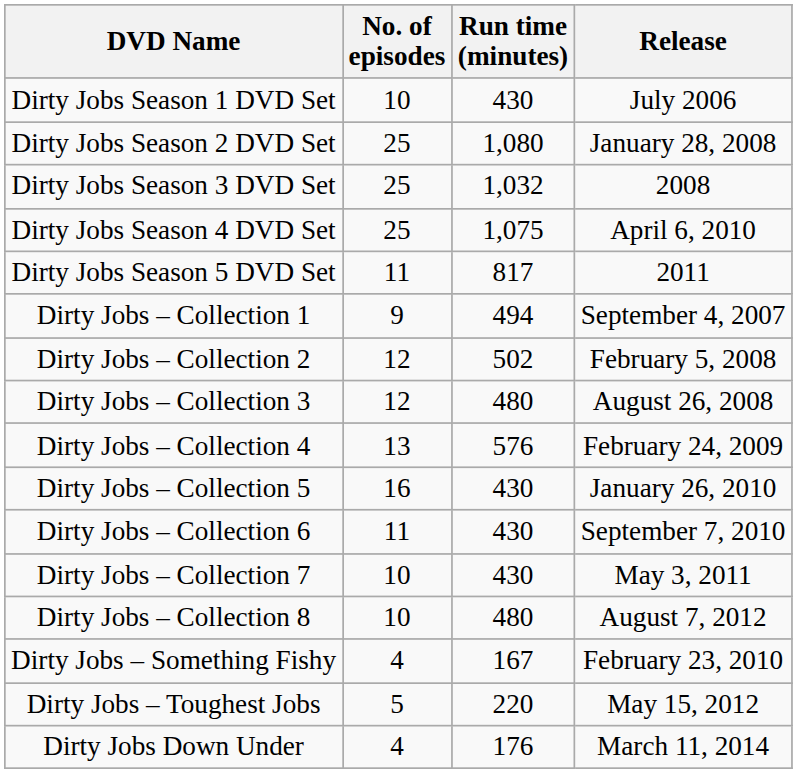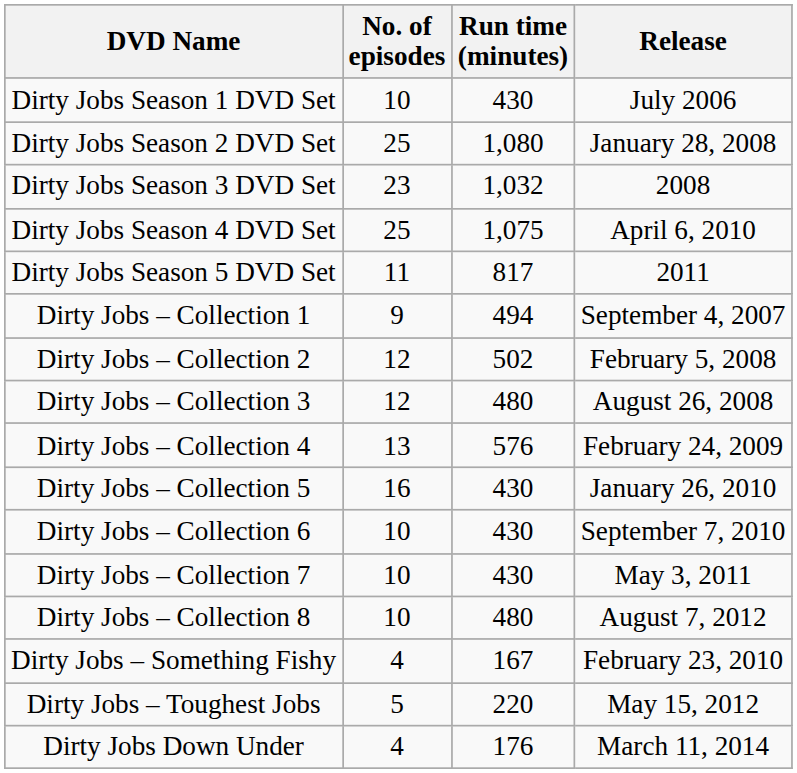 <table class="wikitable" style="text-align:center;">
 <tr>
 <th>DVD Name</th>
 <th>No. of<br>episodes</th>
 <th>Run time<br>(minutes)</th>
 <th>Release</th>
 </tr>
 <tr>
 <td>Dirty Jobs Season 1 DVD Set</td>
 <td>10</td>
 <td>430</td>
 <td>July 2006</td>
 </tr>
 <tr>
 <td>Dirty Jobs Season 2 DVD Set</td>
 <td>25</td>
 <td>1,080</td>
 <td>January 28, 2008</td>
 </tr>
 <tr>
 <td>Dirty Jobs Season 3 DVD Set</td>
-<td>25</td>
+<td>23</td>
 <td>1,032</td>
 <td>2008</td>
 </tr>
 <tr>
 <td>Dirty Jobs Season 4 DVD Set</td>
 <td>25</td>
 <td>1,075</td>
 <td>April 6, 2010</td>
 </tr>
 <tr>
 <td>Dirty Jobs Season 5 DVD Set</td>
 <td>11</td>
 <td>817</td>
 <td>2011</td>
 </tr>
 <tr>
 <td>Dirty Jobs – Collection 1</td>
 <td>9</td>
 <td>494</td>
 <td>September 4, 2007</td>
 </tr>
 <tr>
 <td>Dirty Jobs – Collection 2</td>
 <td>12</td>
 <td>502</td>
 <td>February 5, 2008</td>
 </tr>
 <tr>
 <td>Dirty Jobs – Collection 3</td>
 <td>12</td>
 <td>480</td>
 <td>August 26, 2008</td>
 </tr>
 <tr>
 <td>Dirty Jobs – Collection 4</td>
 <td>13</td>
 <td>576</td>
 <td>February 24, 2009</td>
 </tr>
 <tr>
 <td>Dirty Jobs – Collection 5</td>
 <td>16</td>
 <td>430</td>
 <td>January 26, 2010</td>
 </tr>
 <tr>
 <td>Dirty Jobs – Collection 6</td>
-<td>11</td>
+<td>10</td>
 <td>430</td>
 <td>September 7, 2010</td>
 </tr>
 <tr>
 <td>Dirty Jobs – Collection 7</td>
 <td>10</td>
 <td>430</td>
 <td>May 3, 2011</td>
 </tr>
 <tr>
 <td>Dirty Jobs – Collection 8</td>
 <td>10</td>
 <td>480</td>
 <td>August 7, 2012</td>
 </tr>
 <tr>
 <td>Dirty Jobs – Something Fishy</td>
 <td>4</td>
 <td>167</td>
 <td>February 23, 2010</td>
 </tr>
 <tr>
 <td>Dirty Jobs – Toughest Jobs</td>
 <td>5</td>
 <td>220</td>
 <td>May 15, 2012</td>
 </tr>
 <tr>
 <td>Dirty Jobs Down Under</td>
 <td>4</td>
 <td>176</td>
 <td>March 11, 2014</td>
 </tr>
 </table>
